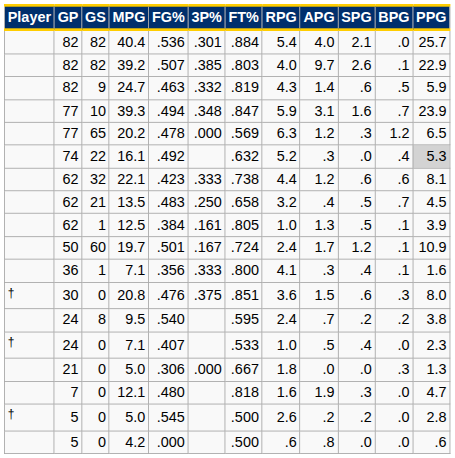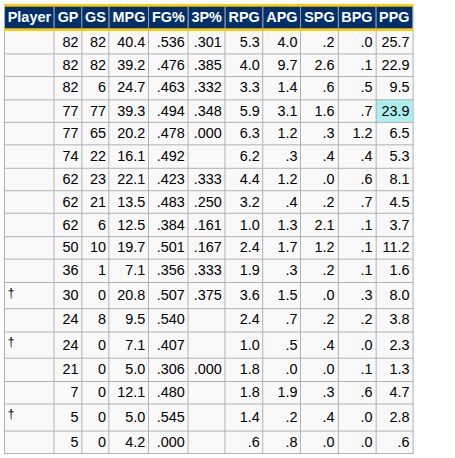 <table class="wikitable sortable" style="text-align:right;">
 <tr>
 <th style="background:#002F6C; color:#FFFFFF; border-top:#FFCD00 3px solid; border-bottom:#FFCD00 3px solid;">Player</th>
 <th style="background:#002F6C; color:#FFFFFF; border-top:#FFCD00 3px solid; border-bottom:#FFCD00 3px solid;">GP</th>
 <th style="background:#002F6C; color:#FFFFFF; border-top:#FFCD00 3px solid; border-bottom:#FFCD00 3px solid;">GS</th>
 <th style="background:#002F6C; color:#FFFFFF; border-top:#FFCD00 3px solid; border-bottom:#FFCD00 3px solid;">MPG</th>
 <th style="background:#002F6C; color:#FFFFFF; border-top:#FFCD00 3px solid; border-bottom:#FFCD00 3px solid;">FG%</th>
 <th style="background:#002F6C; color:#FFFFFF; border-top:#FFCD00 3px solid; border-bottom:#FFCD00 3px solid;">3P%</th>
-<th style="background:#002F6C; color:#FFFFFF; border-top:#FFCD00 3px solid; border-bottom:#FFCD00 3px solid;">FT%</th>
 <th style="background:#002F6C; color:#FFFFFF; border-top:#FFCD00 3px solid; border-bottom:#FFCD00 3px solid;">RPG</th>
 <th style="background:#002F6C; color:#FFFFFF; border-top:#FFCD00 3px solid; border-bottom:#FFCD00 3px solid;">APG</th>
 <th style="background:#002F6C; color:#FFFFFF; border-top:#FFCD00 3px solid; border-bottom:#FFCD00 3px solid;">SPG</th>
 <th style="background:#002F6C; color:#FFFFFF; border-top:#FFCD00 3px solid; border-bottom:#FFCD00 3px solid;">BPG</th>
 <th style="background:#002F6C; color:#FFFFFF; border-top:#FFCD00 3px solid; border-bottom:#FFCD00 3px solid;">PPG</th>
 </tr>
 <tr>
 <td style="text-align:left;"></td>
 <td>82</td>
 <td>82</td>
 <td>40.4</td>
 <td>.536</td>
 <td>.301</td>
-<td>.884</td>
-<td>5.4</td>
+<td>5.3</td>
 <td>4.0</td>
-<td>2.1</td>
+<td>.2</td>
 <td>.0</td>
 <td>25.7</td>
 </tr>
 <tr>
 <td style="text-align:left;"></td>
 <td>82</td>
 <td>82</td>
 <td>39.2</td>
-<td>.507</td>
+<td>.476</td>
 <td>.385</td>
-<td>.803</td>
 <td>4.0</td>
 <td>9.7</td>
 <td>2.6</td>
 <td>.1</td>
 <td>22.9</td>
 </tr>
 <tr>
 <td style="text-align:left;"></td>
 <td>82</td>
-<td>9</td>
+<td>6</td>
 <td>24.7</td>
 <td>.463</td>
 <td>.332</td>
-<td>.819</td>
-<td>4.3</td>
+<td>3.3</td>
 <td>1.4</td>
 <td>.6</td>
 <td>.5</td>
-<td>5.9</td>
+<td>9.5</td>
 </tr>
 <tr>
 <td style="text-align:left;"></td>
 <td>77</td>
-<td>10</td>
+<td>77</td>
 <td>39.3</td>
 <td>.494</td>
 <td>.348</td>
-<td>.847</td>
 <td>5.9</td>
 <td>3.1</td>
 <td>1.6</td>
 <td>.7</td>
-<td>23.9</td>
+<td style="background: paleturquoise;">23.9</td>
 </tr>
 <tr>
 <td style="text-align:left;"></td>
 <td>77</td>
 <td>65</td>
 <td>20.2</td>
 <td>.478</td>
 <td>.000</td>
-<td>.569</td>
 <td>6.3</td>
 <td>1.2</td>
 <td>.3</td>
 <td>1.2</td>
 <td>6.5</td>
 </tr>
 <tr>
 <td style="text-align:left;"></td>
 <td>74</td>
 <td>22</td>
 <td>16.1</td>
 <td>.492</td>
 <td></td>
-<td>.632</td>
-<td>5.2</td>
+<td>6.2</td>
 <td>.3</td>
-<td>.0</td>
 <td>.4</td>
-<td style="background: lightgrey;">5.3</td>
+<td>.4</td>
+<td>5.3</td>
 </tr>
 <tr>
 <td style="text-align:left;"></td>
 <td>62</td>
-<td>32</td>
+<td>23</td>
 <td>22.1</td>
 <td>.423</td>
 <td>.333</td>
-<td>.738</td>
 <td>4.4</td>
 <td>1.2</td>
-<td>.6</td>
+<td>.0</td>
 <td>.6</td>
 <td>8.1</td>
 </tr>
 <tr>
 <td style="text-align:left;"></td>
 <td>62</td>
 <td>21</td>
 <td>13.5</td>
 <td>.483</td>
 <td>.250</td>
-<td>.658</td>
 <td>3.2</td>
 <td>.4</td>
-<td>.5</td>
+<td>.2</td>
 <td>.7</td>
 <td>4.5</td>
 </tr>
 <tr>
 <td style="text-align:left;"></td>
 <td>62</td>
-<td>1</td>
+<td>6</td>
 <td>12.5</td>
 <td>.384</td>
 <td>.161</td>
-<td>.805</td>
 <td>1.0</td>
 <td>1.3</td>
-<td>.5</td>
+<td>2.1</td>
 <td>.1</td>
-<td>3.9</td>
+<td>3.7</td>
 </tr>
 <tr>
 <td style="text-align:left;"></td>
 <td>50</td>
-<td>60</td>
+<td>10</td>
 <td>19.7</td>
 <td>.501</td>
 <td>.167</td>
-<td>.724</td>
 <td>2.4</td>
 <td>1.7</td>
 <td>1.2</td>
 <td>.1</td>
-<td>10.9</td>
+<td>11.2</td>
 </tr>
 <tr>
 <td style="text-align:left;"></td>
 <td>36</td>
 <td>1</td>
 <td>7.1</td>
 <td>.356</td>
 <td>.333</td>
-<td>.800</td>
-<td>4.1</td>
+<td>1.9</td>
 <td>.3</td>
-<td>.4</td>
+<td>.2</td>
 <td>.1</td>
 <td>1.6</td>
 </tr>
 <tr>
 <td style="text-align:left;"><sup>†</sup></td>
 <td>30</td>
 <td>0</td>
 <td>20.8</td>
-<td>.476</td>
+<td>.507</td>
 <td>.375</td>
-<td>.851</td>
 <td>3.6</td>
 <td>1.5</td>
-<td>.6</td>
+<td>.0</td>
 <td>.3</td>
 <td>8.0</td>
 </tr>
 <tr>
 <td style="text-align:left;"></td>
 <td>24</td>
 <td>8</td>
 <td>9.5</td>
 <td>.540</td>
 <td></td>
-<td>.595</td>
 <td>2.4</td>
 <td>.7</td>
 <td>.2</td>
 <td>.2</td>
 <td>3.8</td>
 </tr>
 <tr>
 <td style="text-align:left;"><sup>†</sup></td>
 <td>24</td>
 <td>0</td>
 <td>7.1</td>
 <td>.407</td>
 <td></td>
-<td>.533</td>
 <td>1.0</td>
 <td>.5</td>
 <td>.4</td>
 <td>.0</td>
 <td>2.3</td>
 </tr>
 <tr>
 <td style="text-align:left;"></td>
 <td>21</td>
 <td>0</td>
 <td>5.0</td>
 <td>.306</td>
 <td>.000</td>
-<td>.667</td>
 <td>1.8</td>
 <td>.0</td>
 <td>.0</td>
-<td>.3</td>
+<td>.1</td>
 <td>1.3</td>
 </tr>
 <tr>
 <td style="text-align:left;"></td>
 <td>7</td>
 <td>0</td>
 <td>12.1</td>
 <td>.480</td>
 <td></td>
-<td>.818</td>
-<td>1.6</td>
+<td>1.8</td>
 <td>1.9</td>
 <td>.3</td>
-<td>.0</td>
+<td>.6</td>
 <td>4.7</td>
 </tr>
 <tr>
 <td style="text-align:left;"><sup>†</sup></td>
 <td>5</td>
 <td>0</td>
 <td>5.0</td>
 <td>.545</td>
 <td></td>
-<td>.500</td>
-<td>2.6</td>
+<td>1.4</td>
 <td>.2</td>
-<td>.2</td>
+<td>.4</td>
 <td>.0</td>
 <td>2.8</td>
 </tr>
 <tr>
 <td style="text-align:left;"></td>
 <td>5</td>
 <td>0</td>
 <td>4.2</td>
 <td>.000</td>
 <td></td>
-<td>.500</td>
 <td>.6</td>
 <td>.8</td>
 <td>.0</td>
 <td>.0</td>
 <td>.6</td>
 </tr>
 </table>
